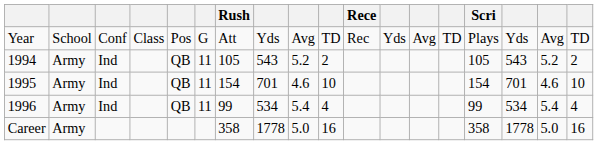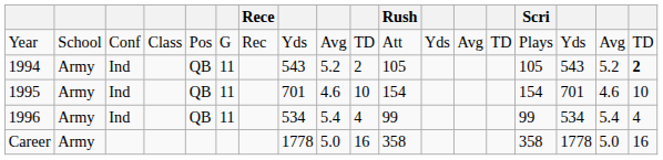 <table class="wikitable sortable">
 <tr>
 <th></th>
 <th></th>
 <th></th>
 <th></th>
 <th></th>
 <th></th>
-<th>Rush</th>
+<th>Rece</th>
 <th></th>
 <th></th>
 <th></th>
-<th>Rece</th>
+<th>Rush</th>
 <th></th>
 <th></th>
 <th></th>
 <th>Scri</th>
 <th></th>
 <th></th>
 <th></th>
 </tr>
 <tr>
 <td>Year</td>
 <td>School</td>
 <td>Conf</td>
 <td>Class</td>
 <td>Pos</td>
 <td>G</td>
-<td>Att</td>
+<td>Rec</td>
 <td>Yds</td>
 <td>Avg</td>
 <td>TD</td>
-<td>Rec</td>
+<td>Att</td>
 <td>Yds</td>
 <td>Avg</td>
 <td>TD</td>
 <td>Plays</td>
 <td>Yds</td>
 <td>Avg</td>
 <td>TD</td>
 </tr>
 <tr>
 <td>1994</td>
 <td>Army</td>
 <td>Ind</td>
 <td></td>
 <td>QB</td>
 <td>11</td>
-<td>105</td>
+<td></td>
 <td>543</td>
 <td>5.2</td>
 <td>2</td>
-<td></td>
+<td>105</td>
 <td></td>
 <td></td>
 <td></td>
 <td>105</td>
 <td>543</td>
 <td>5.2</td>
-<td>2</td>
+<td><strong>2</strong></td>
 </tr>
 <tr>
 <td>1995</td>
 <td>Army</td>
 <td>Ind</td>
 <td></td>
 <td>QB</td>
 <td>11</td>
-<td>154</td>
+<td></td>
 <td>701</td>
 <td>4.6</td>
 <td>10</td>
-<td></td>
+<td>154</td>
 <td></td>
 <td></td>
 <td></td>
 <td>154</td>
 <td>701</td>
 <td>4.6</td>
 <td>10</td>
 </tr>
 <tr>
 <td>1996</td>
 <td>Army</td>
 <td>Ind</td>
 <td></td>
 <td>QB</td>
 <td>11</td>
-<td>99</td>
+<td></td>
 <td>534</td>
 <td>5.4</td>
 <td>4</td>
-<td></td>
+<td>99</td>
 <td></td>
 <td></td>
 <td></td>
 <td>99</td>
 <td>534</td>
 <td>5.4</td>
 <td>4</td>
 </tr>
 <tr>
 <td>Career</td>
 <td>Army</td>
 <td></td>
 <td></td>
 <td></td>
 <td></td>
-<td>358</td>
+<td></td>
 <td>1778</td>
 <td>5.0</td>
 <td>16</td>
-<td></td>
+<td>358</td>
 <td></td>
 <td></td>
 <td></td>
 <td>358</td>
 <td>1778</td>
 <td>5.0</td>
 <td>16</td>
 </tr>
 </table>
